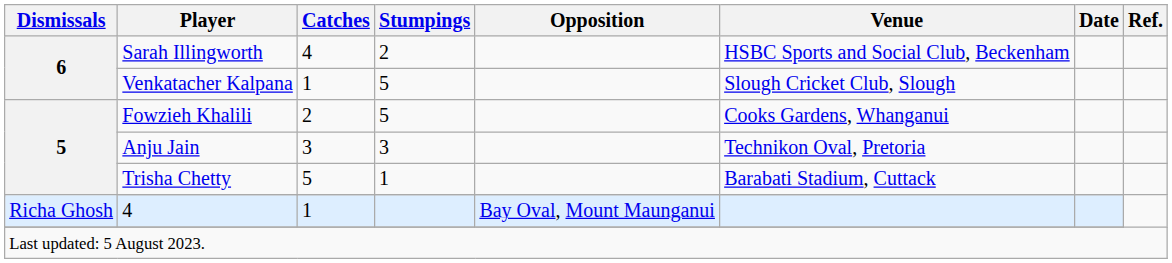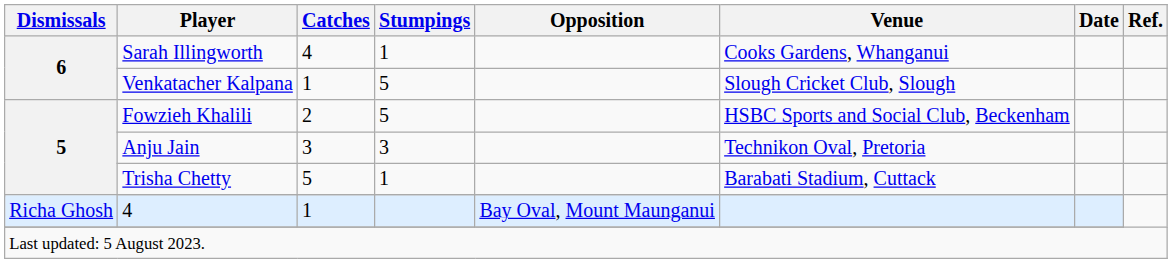 <table class="wikitable sortable">
 <tr>
 <th><a href='#'>Dismissals</a></th>
 <th>Player</th>
 <th><a href='#'>Catches</a></th>
 <th><a href='#'>Stumpings</a></th>
 <th>Opposition</th>
 <th class=unsortable>Venue</th>
 <th>Date</th>
 <th class=unsortable>Ref.</th>
 </tr>
 <tr>
 <th rowspan=2>6</th>
 <td> <a href='#'>Sarah Illingworth</a></td>
 <td>4</td>
-<td>2</td>
+<td>1</td>
 <td></td>
-<td><a href='#'>HSBC Sports and Social Club</a>, <a href='#'>Beckenham</a></td>
+<td><a href='#'>Cooks Gardens</a>, <a href='#'>Whanganui</a></td>
 <td></td>
 <td></td>
 </tr>
 <tr>
 <td> <a href='#'>Venkatacher Kalpana</a></td>
 <td>1</td>
 <td>5</td>
 <td></td>
 <td><a href='#'>Slough Cricket Club</a>, <a href='#'>Slough</a></td>
 <td></td>
 <td></td>
 </tr>
 <tr>
 <th rowspan=4>5</th>
 <td> <a href='#'>Fowzieh Khalili</a></td>
 <td>2</td>
 <td>5</td>
 <td></td>
-<td><a href='#'>Cooks Gardens</a>, <a href='#'>Whanganui</a></td>
+<td><a href='#'>HSBC Sports and Social Club</a>, <a href='#'>Beckenham</a></td>
 <td></td>
 <td></td>
 </tr>
 <tr>
 <td> <a href='#'>Anju Jain</a></td>
 <td>3</td>
 <td>3</td>
 <td></td>
 <td><a href='#'>Technikon Oval</a>, <a href='#'>Pretoria</a></td>
 <td></td>
 <td></td>
 </tr>
 <tr>
 <td> <a href='#'>Trisha Chetty</a></td>
 <td>5</td>
 <td>1</td>
 <td></td>
 <td><a href='#'>Barabati Stadium</a>, <a href='#'>Cuttack</a></td>
 <td></td>
 <td></td>
 </tr>
 <tr>
 </tr>
 <tr style="background-color:#def;">
 <td> <a href='#'>Richa Ghosh</a></td>
 <td>4</td>
 <td>1</td>
 <td></td>
 <td><a href='#'>Bay Oval</a>, <a href='#'>Mount Maunganui</a></td>
 <td></td>
 <td></td>
 </tr>
 <tr>
 </tr>
 <tr class=sortbottom>
 <td colspan=8><small>Last updated: 5 August 2023.</small></td>
 </tr>
 </table>
